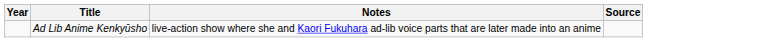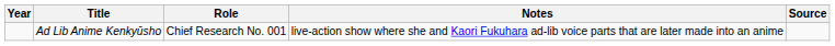 <table class="wikitable sortable plainrowheaders">
 <tr>
 <th>Year</th>
 <th>Title</th>
+<th>Role</th>
 <th class="unsortable">Notes</th>
 <th class="unsortable">Source</th>
 </tr>
 <tr>
 <td></td>
 <td><em>Ad Lib Anime Kenkyūsho</em></td>
+<td>Chief Research No. 001</td>
 <td>live-action show where she and <a href='#'>Kaori Fukuhara</a> ad-lib voice parts that are later made into an anime</td>
 <td></td>
 </tr>
 </table>
